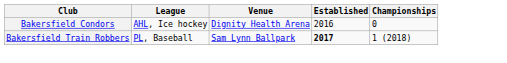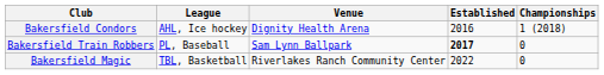 <table class="wikitable" border="1">
 <tr>
 <th scope="col">Club</th>
 <th scope="col">League</th>
 <th scope="col">Venue</th>
 <th scope="col">Established</th>
 <th scope="col">Championships</th>
 </tr>
 <tr>
 <th scope="row" style="font-weight: normal;"><a href='#'>Bakersfield Condors</a></th>
 <td><a href='#'>AHL</a>, Ice hockey</td>
 <td><a href='#'>Dignity Health Arena</a></td>
 <td>2016</td>
-<td>0</td>
+<td>1 (2018)</td>
 </tr>
 <tr>
 <th scope="row" style="font-weight: normal;"><a href='#'>Bakersfield Train Robbers</a></th>
 <td><a href='#'>PL</a>, Baseball</td>
 <td><a href='#'>Sam Lynn Ballpark</a></td>
 <td><strong>2017</strong></td>
-<td>1 (2018)</td>
+<td>0</td>
+</tr>
+<tr>
+<th scope="row" style="font-weight: normal;"><a href='#'>Bakersfield Magic</a></th>
+<td><a href='#'>TBL</a>, Basketball</td>
+<td>Riverlakes Ranch Community Center</td>
+<td>2022</td>
+<td>0</td>
 </tr>
 </table>
